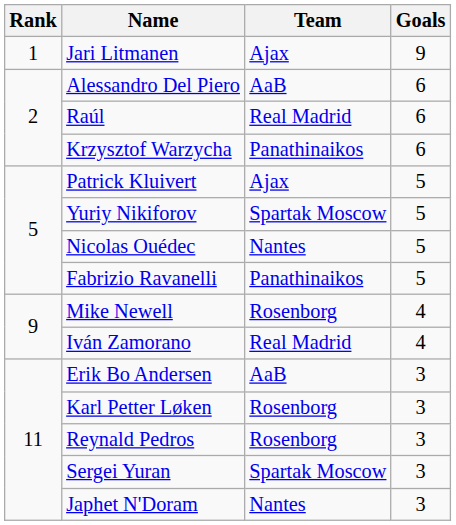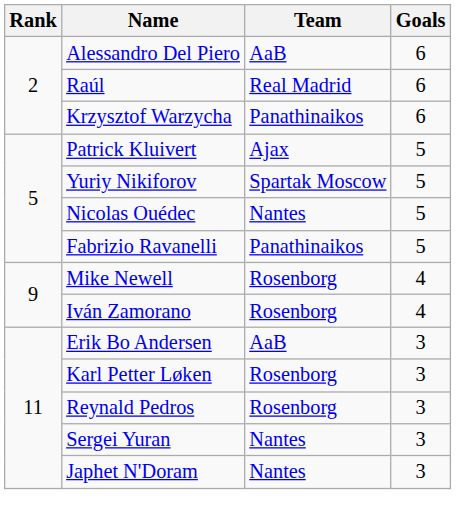 <table class="wikitable" style="text-align:center">
 <tr>
 <th>Rank</th>
 <th>Name</th>
 <th>Team</th>
 <th>Goals</th>
-</tr>
-<tr>
-<td>1</td>
-<td align="left"> <a href='#'>Jari Litmanen</a></td>
-<td align="left"> <a href='#'>Ajax</a></td>
-<td>9</td>
 </tr>
 <tr>
 <td rowspan="3">2</td>
 <td align="left"> <a href='#'>Alessandro Del Piero</a></td>
 <td align="left"> <a href='#'>AaB</a></td>
 <td>6</td>
 </tr>
 <tr>
 <td align="left"> <a href='#'>Raúl</a></td>
 <td align="left"> <a href='#'>Real Madrid</a></td>
 <td>6</td>
 </tr>
 <tr>
 <td align="left"> <a href='#'>Krzysztof Warzycha</a></td>
 <td align="left"> <a href='#'>Panathinaikos</a></td>
 <td>6</td>
 </tr>
 <tr>
 <td rowspan="4">5</td>
 <td align="left"> <a href='#'>Patrick Kluivert</a></td>
 <td align="left"> <a href='#'>Ajax</a></td>
 <td>5</td>
 </tr>
 <tr>
 <td align="left"> <a href='#'>Yuriy Nikiforov</a></td>
 <td align="left"> <a href='#'>Spartak Moscow</a></td>
 <td>5</td>
 </tr>
 <tr>
 <td align="left"> <a href='#'>Nicolas Ouédec</a></td>
 <td align="left"> <a href='#'>Nantes</a></td>
 <td>5</td>
 </tr>
 <tr>
 <td align="left"> <a href='#'>Fabrizio Ravanelli</a></td>
 <td align="left"> <a href='#'>Panathinaikos</a></td>
 <td>5</td>
 </tr>
 <tr>
 <td rowspan="2">9</td>
 <td align="left"> <a href='#'>Mike Newell</a></td>
 <td align="left"> <a href='#'>Rosenborg</a></td>
 <td>4</td>
 </tr>
 <tr>
 <td align="left"> <a href='#'>Iván Zamorano</a></td>
-<td align="left"> <a href='#'>Real Madrid</a></td>
+<td align="left"> <a href='#'>Rosenborg</a></td>
 <td>4</td>
 </tr>
 <tr>
 <td rowspan="5">11</td>
 <td align="left"> <a href='#'>Erik Bo Andersen</a></td>
 <td align="left"> <a href='#'>AaB</a></td>
 <td>3</td>
 </tr>
 <tr>
 <td align="left"> <a href='#'>Karl Petter Løken</a></td>
 <td align="left"> <a href='#'>Rosenborg</a></td>
 <td>3</td>
 </tr>
 <tr>
 <td align="left"> <a href='#'>Reynald Pedros</a></td>
 <td align="left"> <a href='#'>Rosenborg</a></td>
 <td>3</td>
 </tr>
 <tr>
 <td align="left"> <a href='#'>Sergei Yuran</a></td>
-<td align="left"> <a href='#'>Spartak Moscow</a></td>
+<td align="left"> <a href='#'>Nantes</a></td>
 <td>3</td>
 </tr>
 <tr>
 <td align="left"> <a href='#'>Japhet N'Doram</a></td>
 <td align="left"> <a href='#'>Nantes</a></td>
 <td>3</td>
 </tr>
 </table>
